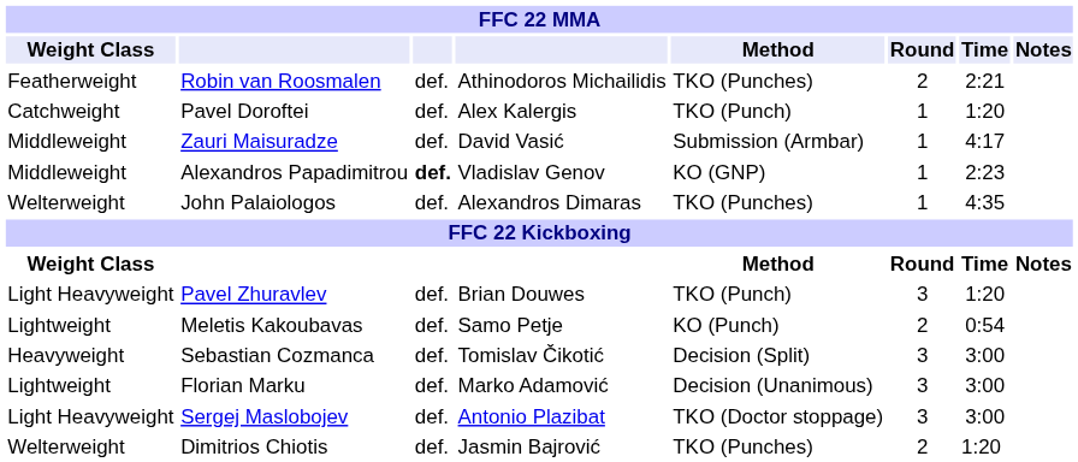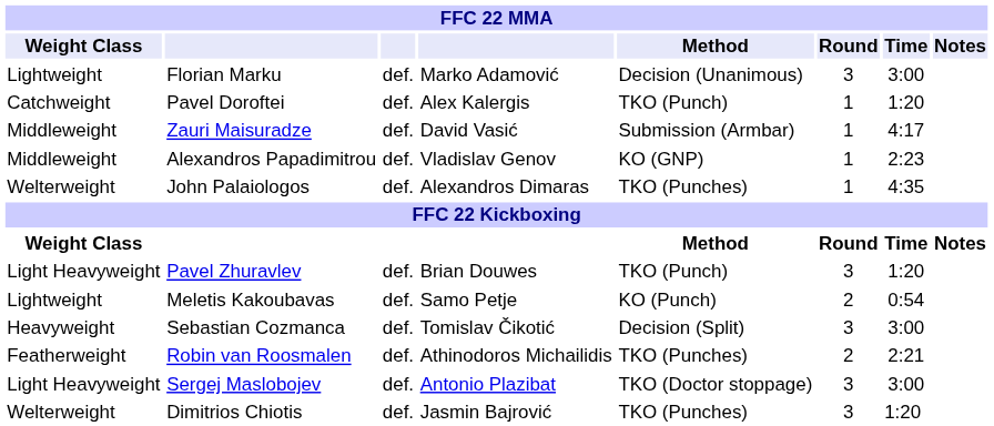 <table class="toccolours" style="font-size: 75%;">
 <tr>
 <th colspan="8" style="background-color: #ccf; color: #000080; text-align: center;"><strong>FFC 22 MMA</strong></th>
 </tr>
 <tr>
 <th colspan="1" style="background-color: #E6E8FA; color: #000000; text-align: center;">Weight Class</th>
 <th colspan="1" style="background-color: #E6E8FA; color: #000000; text-align: center;"></th>
 <th colspan="1" style="background-color: #E6E8FA; color: #000000; text-align: center;"></th>
 <th colspan="1" style="background-color: #E6E8FA; color: #000000; text-align: center;"></th>
 <th colspan="1" style="background-color: #E6E8FA; color: #000000; text-align: center;">Method</th>
 <th colspan="1" style="background-color: #E6E8FA; color: #000000; text-align: center;">Round</th>
 <th colspan="1" style="background-color: #E6E8FA; color: #000000; text-align: center;">Time</th>
 <th colspan="1" style="background-color: #E6E8FA; color: #000000; text-align: center;">Notes</th>
 </tr>
 <tr>
-<td>Featherweight</td>
-<td><a href='#'>Robin van Roosmalen</a></td>
+<td>Lightweight</td>
+<td>Florian Marku</td>
 <td>def.</td>
-<td>Athinodoros Michailidis</td>
-<td>TKO (Punches)</td>
-<td align="center">2</td>
-<td align="center">2:21</td>
+<td>Marko Adamović</td>
+<td>Decision (Unanimous)</td>
+<td align="center">3</td>
+<td align="center">3:00</td>
 <td></td>
 </tr>
 <tr>
 <td>Catchweight</td>
 <td>Pavel Doroftei</td>
 <td>def.</td>
 <td>Alex Kalergis</td>
 <td>TKO (Punch)</td>
 <td align="center">1</td>
 <td align="center">1:20</td>
 <td></td>
 </tr>
 <tr>
 <td>Middleweight</td>
 <td><a href='#'>Zauri Maisuradze</a></td>
 <td>def.</td>
 <td>David Vasić</td>
 <td>Submission (Armbar)</td>
 <td align="center">1</td>
 <td align="center">4:17</td>
 <td></td>
 </tr>
 <tr>
 <td>Middleweight</td>
 <td>Alexandros Papadimitrou</td>
-<td><strong>def.</strong></td>
+<td>def.</td>
 <td>Vladislav Genov</td>
 <td>KO (GNP)</td>
 <td align="center">1</td>
 <td align="center">2:23</td>
 <td></td>
 </tr>
 <tr>
 <td>Welterweight</td>
 <td>John Palaiologos</td>
 <td>def.</td>
 <td>Alexandros Dimaras</td>
 <td>TKO (Punches)</td>
 <td align="center">1</td>
 <td align="center">4:35</td>
 <td></td>
 </tr>
 <tr>
 <th colspan="8" style="background-color: #ccf; color: #000080; text-align: center;"><strong>FFC 22 Kickboxing</strong></th>
 </tr>
 <tr>
 <th colspan="1">Weight Class</th>
 <th colspan="1"></th>
 <th colspan="1"></th>
 <th colspan="1"></th>
 <th colspan="1">Method</th>
 <th colspan="1">Round</th>
 <th colspan="1">Time</th>
 <th colspan="1">Notes</th>
 </tr>
 <tr>
 <td>Light Heavyweight</td>
 <td><a href='#'>Pavel Zhuravlev</a></td>
 <td>def.</td>
 <td>Brian Douwes</td>
 <td>TKO (Punch)</td>
 <td align="center">3</td>
 <td align="center">1:20</td>
 <td></td>
 </tr>
 <tr>
 <td>Lightweight</td>
 <td>Meletis Kakoubavas</td>
 <td>def.</td>
 <td>Samo Petje</td>
 <td>KO (Punch)</td>
 <td align="center">2</td>
 <td align="center">0:54</td>
 <td></td>
 </tr>
 <tr>
 <td>Heavyweight</td>
 <td>Sebastian Cozmanca</td>
 <td>def.</td>
 <td>Tomislav Čikotić</td>
 <td>Decision (Split)</td>
 <td align="center">3</td>
 <td align="center">3:00</td>
 <td></td>
 </tr>
 <tr>
-<td>Lightweight</td>
-<td>Florian Marku</td>
+<td>Featherweight</td>
+<td><a href='#'>Robin van Roosmalen</a></td>
 <td>def.</td>
-<td>Marko Adamović</td>
-<td>Decision (Unanimous)</td>
-<td align="center">3</td>
-<td align="center">3:00</td>
+<td>Athinodoros Michailidis</td>
+<td>TKO (Punches)</td>
+<td align="center">2</td>
+<td align="center">2:21</td>
 <td></td>
 </tr>
 <tr>
 <td>Light Heavyweight</td>
 <td><a href='#'>Sergej Maslobojev</a></td>
 <td>def.</td>
 <td><a href='#'>Antonio Plazibat</a></td>
 <td>TKO (Doctor stoppage)</td>
 <td align="center">3</td>
 <td align="center">3:00</td>
 <td></td>
 </tr>
 <tr>
 <td>Welterweight</td>
 <td>Dimitrios Chiotis</td>
 <td>def.</td>
 <td>Jasmin Bajrović</td>
 <td>TKO (Punches)</td>
-<td align=center>2</td>
+<td align=center>3</td>
 <td>1:20</td>
 <td></td>
 </tr>
 <tr>
 </tr>
 </table>
